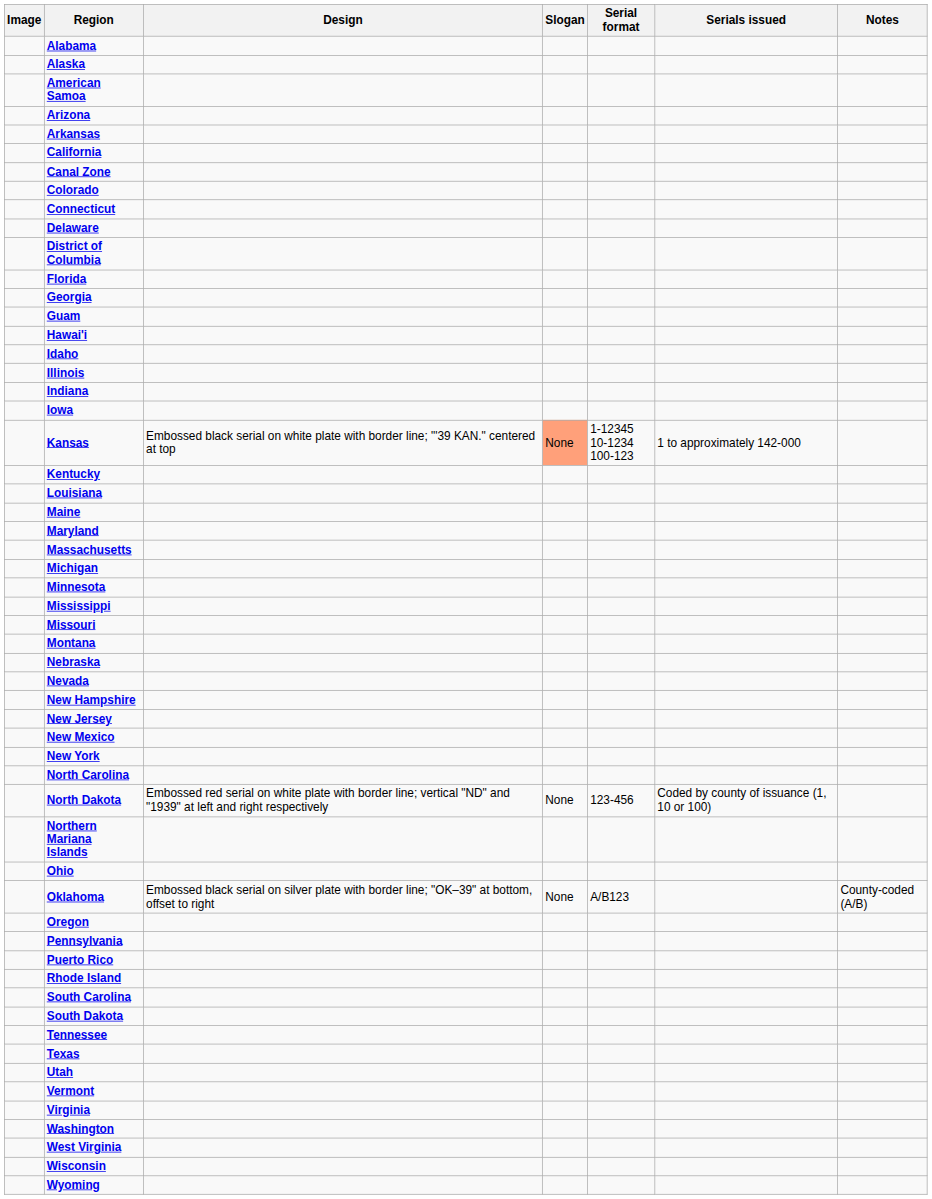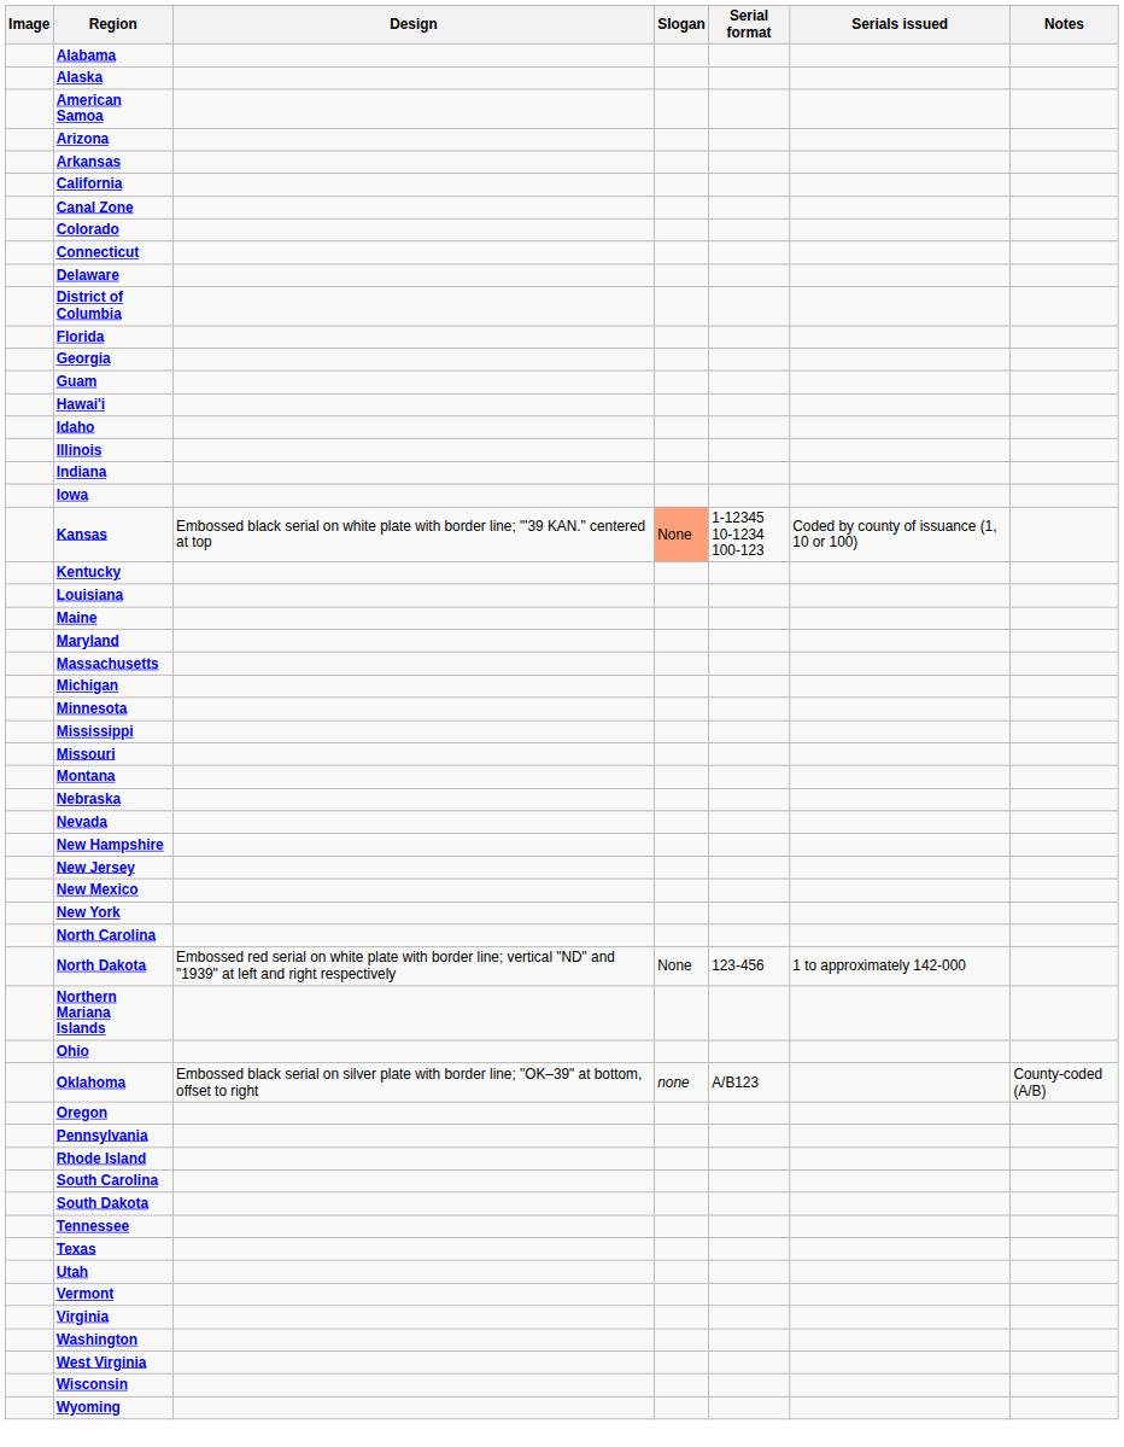 <table class="wikitable">
 <tr>
 <th>Image</th>
 <th>Region</th>
 <th>Design</th>
 <th>Slogan</th>
 <th>Serial format</th>
 <th>Serials issued</th>
 <th>Notes</th>
 </tr>
 <tr>
 <td></td>
 <td><strong><a href='#'>Alabama</a></strong></td>
 <td></td>
 <td></td>
 <td></td>
 <td></td>
 <td></td>
 </tr>
 <tr>
 <td></td>
 <td><strong><a href='#'>Alaska</a></strong></td>
 <td></td>
 <td></td>
 <td></td>
 <td></td>
 <td></td>
 </tr>
 <tr>
 <td></td>
 <td><strong><a href='#'>American Samoa</a></strong></td>
 <td></td>
 <td></td>
 <td></td>
 <td></td>
 <td></td>
 </tr>
 <tr>
 <td></td>
 <td><strong><a href='#'>Arizona</a></strong></td>
 <td></td>
 <td></td>
 <td></td>
 <td></td>
 <td></td>
 </tr>
 <tr>
 <td></td>
 <td><strong><a href='#'>Arkansas</a></strong></td>
 <td></td>
 <td></td>
 <td></td>
 <td></td>
 <td></td>
 </tr>
 <tr>
 <td></td>
 <td><strong><a href='#'>California</a></strong></td>
 <td></td>
 <td></td>
 <td></td>
 <td></td>
 <td></td>
 </tr>
 <tr>
 <td></td>
 <td><strong><a href='#'>Canal Zone</a></strong></td>
 <td></td>
 <td></td>
 <td></td>
 <td></td>
 <td></td>
 </tr>
 <tr>
 <td></td>
 <td><strong><a href='#'>Colorado</a></strong></td>
 <td></td>
 <td></td>
 <td></td>
 <td></td>
 <td></td>
 </tr>
 <tr>
 <td></td>
 <td><strong><a href='#'>Connecticut</a></strong></td>
 <td></td>
 <td></td>
 <td></td>
 <td></td>
 <td></td>
 </tr>
 <tr>
 <td></td>
 <td><strong><a href='#'>Delaware</a></strong></td>
 <td></td>
 <td></td>
 <td></td>
 <td></td>
 <td></td>
 </tr>
 <tr>
 <td></td>
 <td><strong><a href='#'>District of<br>Columbia</a></strong></td>
 <td></td>
 <td></td>
 <td></td>
 <td></td>
 <td></td>
 </tr>
 <tr>
 <td></td>
 <td><strong><a href='#'>Florida</a></strong></td>
 <td></td>
 <td></td>
 <td></td>
 <td></td>
 <td></td>
 </tr>
 <tr>
 <td></td>
 <td><strong><a href='#'>Georgia</a></strong></td>
 <td></td>
 <td></td>
 <td></td>
 <td></td>
 <td></td>
 </tr>
 <tr>
 <td></td>
 <td><strong><a href='#'>Guam</a></strong></td>
 <td></td>
 <td></td>
 <td></td>
 <td></td>
 <td></td>
 </tr>
 <tr>
 <td></td>
 <td><strong><a href='#'>Hawai'i</a></strong></td>
 <td></td>
 <td></td>
 <td></td>
 <td></td>
 <td></td>
 </tr>
 <tr>
 <td></td>
 <td><strong><a href='#'>Idaho</a></strong></td>
 <td></td>
 <td></td>
 <td></td>
 <td></td>
 <td></td>
 </tr>
 <tr>
 <td></td>
 <td><strong><a href='#'>Illinois</a></strong></td>
 <td></td>
 <td></td>
 <td></td>
 <td></td>
 <td></td>
 </tr>
 <tr>
 <td></td>
 <td><strong><a href='#'>Indiana</a></strong></td>
 <td></td>
 <td></td>
 <td></td>
 <td></td>
 <td></td>
 </tr>
 <tr>
 <td></td>
 <td><strong><a href='#'>Iowa</a></strong></td>
 <td></td>
 <td></td>
 <td></td>
 <td></td>
 <td></td>
 </tr>
 <tr>
 <td></td>
 <td><strong><a href='#'>Kansas</a></strong></td>
 <td>Embossed black serial on white plate with border line; "'39 KAN." centered at top</td>
 <td style="background: lightsalmon;">None</td>
 <td>1-12345<br>10-1234<br>100-123</td>
-<td>1 to approximately 142-000</td>
+<td>Coded by county of issuance (1, 10 or 100)</td>
 <td></td>
 </tr>
 <tr>
 <td></td>
 <td><strong><a href='#'>Kentucky</a></strong></td>
 <td></td>
 <td></td>
 <td></td>
 <td></td>
 <td></td>
 </tr>
 <tr>
 <td></td>
 <td><strong><a href='#'>Louisiana</a></strong></td>
 <td></td>
 <td></td>
 <td></td>
 <td></td>
 <td></td>
 </tr>
 <tr>
 <td></td>
 <td><strong><a href='#'>Maine</a></strong></td>
 <td></td>
 <td></td>
 <td></td>
 <td></td>
 <td></td>
 </tr>
 <tr>
 <td></td>
 <td><strong><a href='#'>Maryland</a></strong></td>
 <td></td>
 <td></td>
 <td></td>
 <td></td>
 <td></td>
 </tr>
 <tr>
 <td></td>
 <td><strong><a href='#'>Massachusetts</a></strong></td>
 <td></td>
 <td></td>
 <td></td>
 <td></td>
 <td></td>
 </tr>
 <tr>
 <td></td>
 <td><strong><a href='#'>Michigan</a></strong></td>
 <td></td>
 <td></td>
 <td></td>
 <td></td>
 <td></td>
 </tr>
 <tr>
 <td></td>
 <td><strong><a href='#'>Minnesota</a></strong></td>
 <td></td>
 <td></td>
 <td></td>
 <td></td>
 <td></td>
 </tr>
 <tr>
 <td></td>
 <td><strong><a href='#'>Mississippi</a></strong></td>
 <td></td>
 <td></td>
 <td></td>
 <td></td>
 <td></td>
 </tr>
 <tr>
 <td></td>
 <td><strong><a href='#'>Missouri</a></strong></td>
 <td></td>
 <td></td>
 <td></td>
 <td></td>
 <td></td>
 </tr>
 <tr>
 <td></td>
 <td><strong><a href='#'>Montana</a></strong></td>
 <td></td>
 <td></td>
 <td></td>
 <td></td>
 <td></td>
 </tr>
 <tr>
 <td></td>
 <td><strong><a href='#'>Nebraska</a></strong></td>
 <td></td>
 <td></td>
 <td></td>
 <td></td>
 <td></td>
 </tr>
 <tr>
 <td></td>
 <td><strong><a href='#'>Nevada</a></strong></td>
 <td></td>
 <td></td>
 <td></td>
 <td></td>
 <td></td>
 </tr>
 <tr>
 <td></td>
 <td><strong><a href='#'>New Hampshire</a></strong></td>
 <td></td>
 <td></td>
 <td></td>
 <td></td>
 <td></td>
 </tr>
 <tr>
 <td></td>
 <td><strong><a href='#'>New Jersey</a></strong></td>
 <td></td>
 <td></td>
 <td></td>
 <td></td>
 <td></td>
 </tr>
 <tr>
 <td></td>
 <td><strong><a href='#'>New Mexico</a></strong></td>
 <td></td>
 <td></td>
 <td></td>
 <td></td>
 <td></td>
 </tr>
 <tr>
 <td></td>
 <td><strong><a href='#'>New York</a></strong></td>
 <td></td>
 <td></td>
 <td></td>
 <td></td>
 <td></td>
 </tr>
 <tr>
 <td></td>
 <td><strong><a href='#'>North Carolina</a></strong></td>
 <td></td>
 <td></td>
 <td></td>
 <td></td>
 <td></td>
 </tr>
 <tr>
 <td></td>
 <td><strong><a href='#'>North Dakota</a></strong></td>
 <td>Embossed red serial on white plate with border line; vertical "ND" and "1939" at left and right respectively</td>
 <td>None</td>
 <td>123-456</td>
-<td>Coded by county of issuance (1, 10 or 100)</td>
+<td>1 to approximately 142-000</td>
 <td></td>
 </tr>
 <tr>
 <td></td>
 <td><strong><a href='#'>Northern Mariana<br> Islands</a></strong></td>
 <td></td>
 <td></td>
 <td></td>
 <td></td>
 <td></td>
 </tr>
 <tr>
 <td></td>
 <td><strong><a href='#'>Ohio</a></strong></td>
 <td></td>
 <td></td>
 <td></td>
 <td></td>
 <td></td>
 </tr>
 <tr>
 <td></td>
 <td><strong><a href='#'>Oklahoma</a></strong></td>
 <td>Embossed black serial on silver plate with border line; "OK–39" at bottom, offset to right</td>
-<td>None</td>
+<td><em>none</em></td>
 <td>A/B123</td>
 <td></td>
 <td>County-coded (A/B)</td>
 </tr>
 <tr>
 <td></td>
 <td><strong><a href='#'>Oregon</a></strong></td>
 <td></td>
 <td></td>
 <td></td>
 <td></td>
 <td></td>
 </tr>
 <tr>
 <td></td>
 <td><strong><a href='#'>Pennsylvania</a></strong></td>
-<td></td>
-<td></td>
-<td></td>
-<td></td>
-<td></td>
-</tr>
-<tr>
-<td></td>
-<td><strong><a href='#'>Puerto Rico</a></strong></td>
 <td></td>
 <td></td>
 <td></td>
 <td></td>
 <td></td>
 </tr>
 <tr>
 <td></td>
 <td><strong><a href='#'>Rhode Island</a></strong></td>
 <td></td>
 <td></td>
 <td></td>
 <td></td>
 <td></td>
 </tr>
 <tr>
 <td></td>
 <td><strong><a href='#'>South Carolina</a></strong></td>
 <td></td>
 <td></td>
 <td></td>
 <td></td>
 <td></td>
 </tr>
 <tr>
 <td></td>
 <td><strong><a href='#'>South Dakota</a></strong></td>
 <td></td>
 <td></td>
 <td></td>
 <td></td>
 <td></td>
 </tr>
 <tr>
 <td></td>
 <td><strong><a href='#'>Tennessee</a></strong></td>
 <td></td>
 <td></td>
 <td></td>
 <td></td>
 <td></td>
 </tr>
 <tr>
 <td></td>
 <td><strong><a href='#'>Texas</a></strong></td>
 <td></td>
 <td></td>
 <td></td>
 <td></td>
 <td></td>
 </tr>
 <tr>
 <td></td>
 <td><strong><a href='#'>Utah</a></strong></td>
 <td></td>
 <td></td>
 <td></td>
 <td></td>
 <td></td>
 </tr>
 <tr>
 <td></td>
 <td><strong><a href='#'>Vermont</a></strong></td>
 <td></td>
 <td></td>
 <td></td>
 <td></td>
 <td></td>
 </tr>
 <tr>
 <td></td>
 <td><strong><a href='#'>Virginia</a></strong></td>
 <td></td>
 <td></td>
 <td></td>
 <td></td>
 <td></td>
 </tr>
 <tr>
 <td></td>
 <td><strong><a href='#'>Washington</a></strong></td>
 <td></td>
 <td></td>
 <td></td>
 <td></td>
 <td></td>
 </tr>
 <tr>
 <td></td>
 <td><strong><a href='#'>West Virginia</a></strong></td>
 <td></td>
 <td></td>
 <td></td>
 <td></td>
 <td></td>
 </tr>
 <tr>
 <td></td>
 <td><strong><a href='#'>Wisconsin</a></strong></td>
 <td></td>
 <td></td>
 <td></td>
 <td></td>
 <td></td>
 </tr>
 <tr>
 <td></td>
 <td><strong><a href='#'>Wyoming</a></strong></td>
 <td></td>
 <td></td>
 <td></td>
 <td></td>
 <td></td>
 </tr>
 </table>
